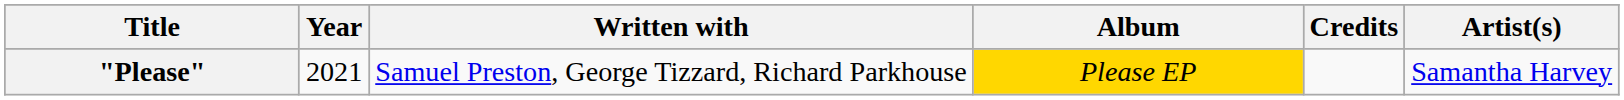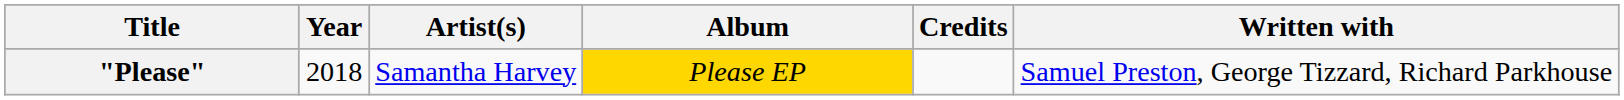 <table class="wikitable plainrowheaders" style="text-align:center;">
 <tr>
 <th scope="col" style="width:160px;">Title</th>
 <th scope="col">Year</th>
-<th scope="col">Written with</th>
+<th scope="col">Artist(s)</th>
 <th scope="col" style="width:180px;">Album</th>
 <th scope="col">Credits</th>
-<th scope="col">Artist(s)</th>
+<th scope="col">Written with</th>
 </tr>
 <tr>
 <th scope="row">"Please"</th>
-<td>2021</td>
-<td><a href='#'>Samuel Preston</a>, George Tizzard, Richard Parkhouse</td>
+<td>2018</td>
+<td><a href='#'>Samantha Harvey</a></td>
 <td style="background: gold;"><em>Please EP</em></td>
 <td></td>
-<td><a href='#'>Samantha Harvey</a></td>
+<td><a href='#'>Samuel Preston</a>, George Tizzard, Richard Parkhouse</td>
 </tr>
 </table>
